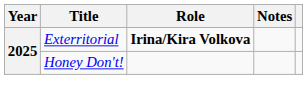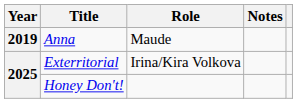 <table class="wikitable plainrowheaders sortable"  style=font-size:100%>
 <tr>
 <th scope="col">Year</th>
 <th scope="col">Title</th>
 <th scope="col">Role</th>
 <th scope="col" class="unsortable">Notes</th>
 <th scope="col" class="unsortable"></th>
 </tr>
 <tr>
+<th scope=row>2019</th>
+<td><em><a href='#'>Anna</a></em></td>
+<td>Maude</td>
+<td></td>
+<td></td>
+</tr>
+<tr>
 <th rowspan="2" scope="row">2025</th>
 <td><em><a href='#'>Exterritorial</a></em></td>
-<td><strong>Irina/Kira Volkova</strong></td>
+<td>Irina/Kira Volkova</td>
 <td></td>
 <td></td>
 </tr>
 <tr>
 <td><em><a href='#'>Honey Don't!</a></em></td>
 <td></td>
 <td></td>
 <td></td>
 </tr>
 </table>
